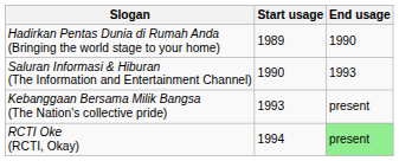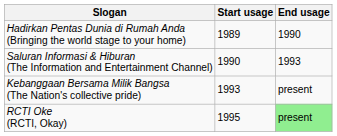 <table class="wikitable">
 <tr>
 <th>Slogan</th>
 <th>Start usage</th>
 <th>End usage</th>
 </tr>
 <tr>
 <td><em>Hadirkan Pentas Dunia di Rumah Anda</em><br>(Bringing the world stage to your home)</td>
 <td>1989</td>
 <td>1990</td>
 </tr>
 <tr>
 <td><em>Saluran Informasi & Hiburan</em><br>(The Information and Entertainment Channel)</td>
 <td>1990</td>
 <td>1993</td>
 </tr>
 <tr>
 <td><em>Kebanggaan Bersama Milik Bangsa</em><br>(The Nation's collective pride)</td>
 <td>1993</td>
 <td>present</td>
 </tr>
 <tr>
 <td><em>RCTI Oke</em><br>(RCTI, Okay)</td>
-<td>1994</td>
+<td>1995</td>
 <td style="background: lightgreen;">present</td>
 </tr>
 </table>
